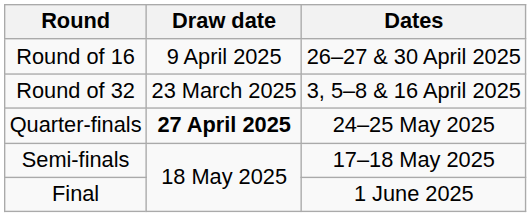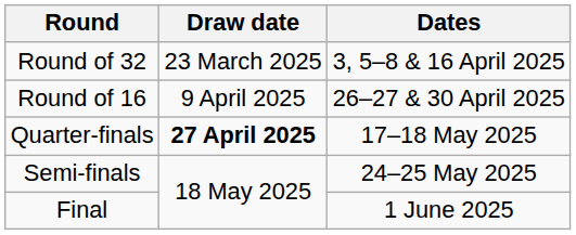 <table class="wikitable" style="text-align:center">
 <tr>
 <th>Round</th>
 <th>Draw date</th>
 <th>Dates</th>
 </tr>
 <tr>
+<td>Round of 32</td>
+<td>23 March 2025</td>
+<td>3, 5–8 & 16 April 2025</td>
+</tr>
+<tr>
 <td>Round of 16</td>
 <td>9 April 2025</td>
 <td>26–27 & 30 April 2025</td>
 </tr>
 <tr>
-<td>Round of 32</td>
-<td>23 March 2025</td>
-<td>3, 5–8 & 16 April 2025</td>
-</tr>
-<tr>
 <td>Quarter-finals</td>
 <td><strong>27 April 2025</strong></td>
-<td>24–25 May 2025</td>
+<td>17–18 May 2025</td>
 </tr>
 <tr>
 <td>Semi-finals</td>
 <td rowspan=2>18 May 2025</td>
-<td>17–18 May 2025</td>
+<td>24–25 May 2025</td>
 </tr>
 <tr>
 <td>Final</td>
 <td>1 June 2025</td>
 </tr>
 </table>
